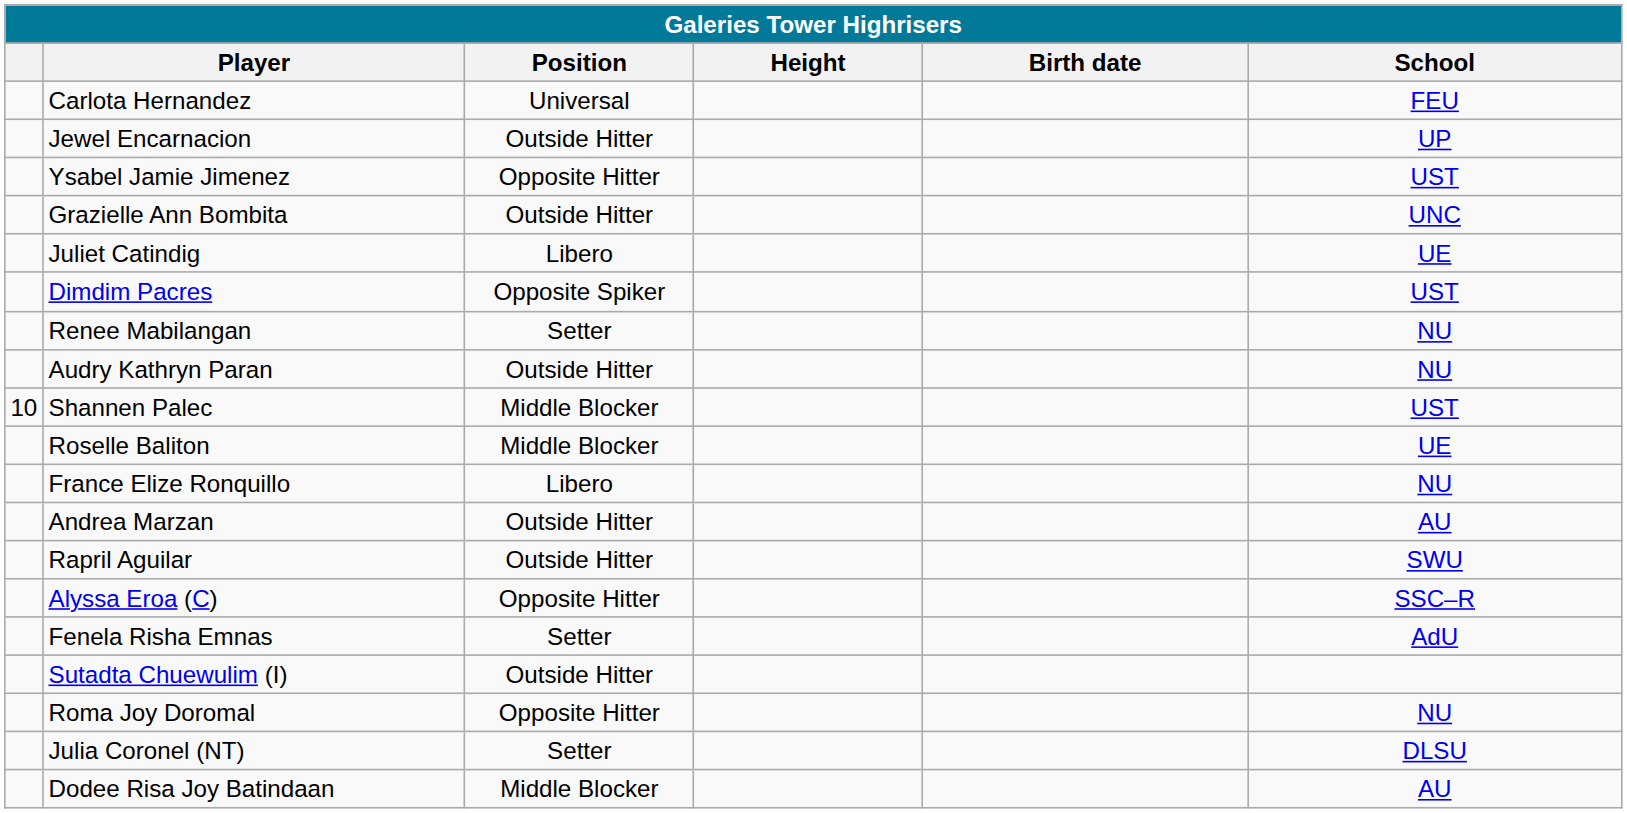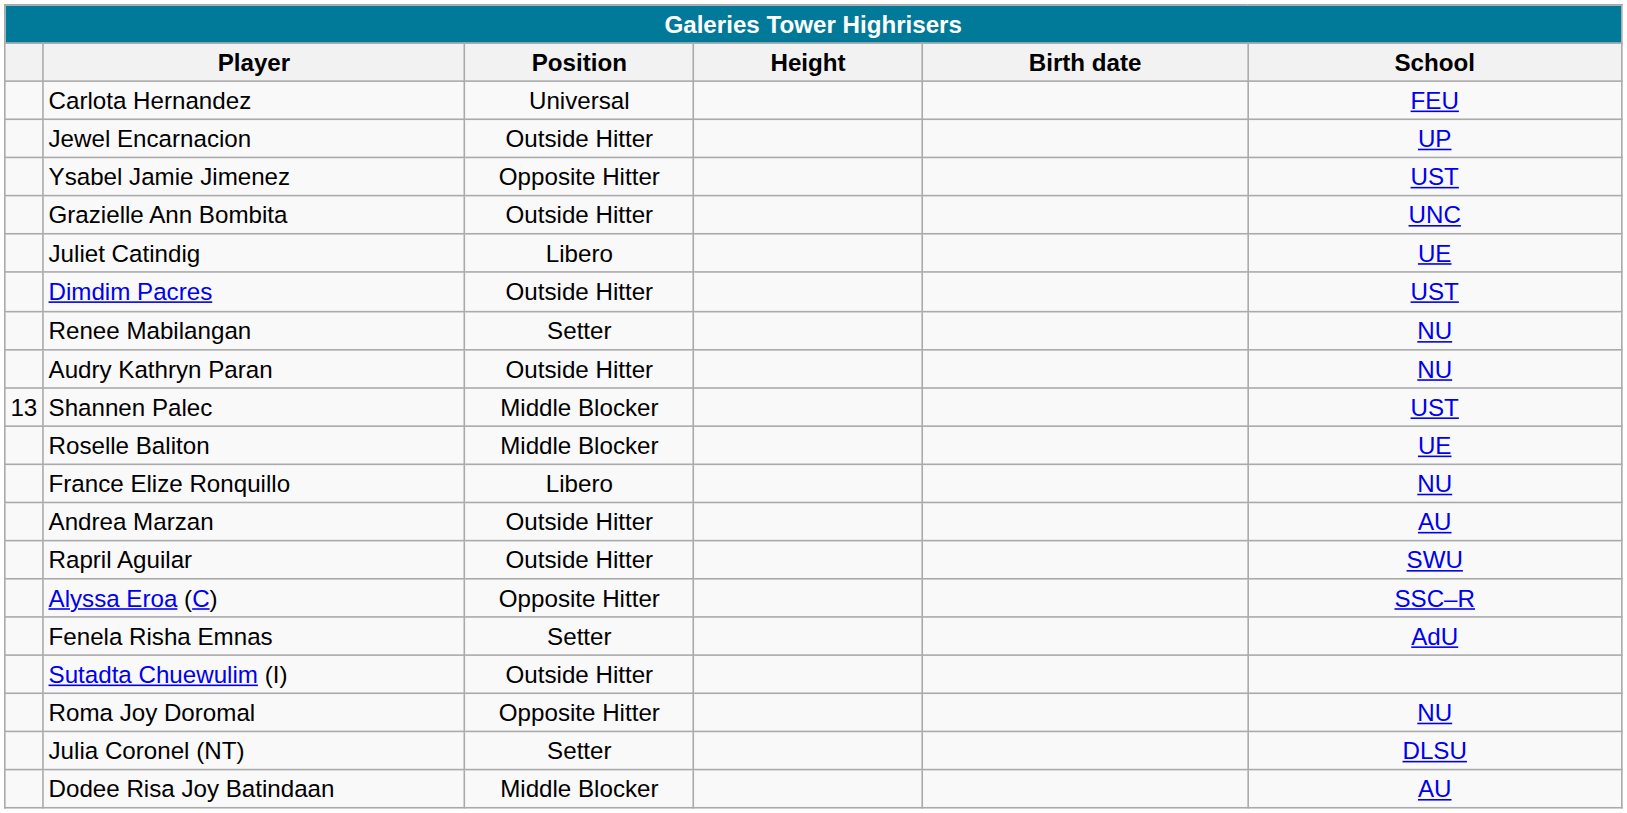 <table class="wikitable sortable" style="font-size:95%; text-align:left;">
 <tr>
 <th colspan="7" style= "background:#017A99; color:white; text-align: center"><strong>Galeries Tower Highrisers</strong></th>
 </tr>
 <tr style="background:#FFFFFF;">
 <th style= "align=center; width:1em;"></th>
 <th style= "align=center;width:17em;">Player</th>
 <th style= "align=center; width:9em;">Position</th>
 <th style= "align=center; width:9em;">Height</th>
 <th style= "align=center; width:13em;">Birth date</th>
 <th style= "align=center; width:15em;">School</th>
 </tr>
 <tr align=center>
 <td></td>
 <td align="left"> Carlota Hernandez</td>
 <td>Universal</td>
 <td></td>
 <td align=right></td>
 <td><a href='#'>FEU</a></td>
 </tr>
 <tr align=center>
 <td></td>
 <td align="left"> Jewel Encarnacion</td>
 <td>Outside Hitter</td>
 <td></td>
 <td align=right></td>
 <td><a href='#'>UP</a></td>
 </tr>
 <tr align=center>
 <td></td>
 <td align="left"> Ysabel Jamie Jimenez</td>
 <td>Opposite Hitter</td>
 <td></td>
 <td align=right></td>
 <td><a href='#'>UST</a></td>
 </tr>
 <tr align=center>
 <td></td>
 <td align="left"> Grazielle Ann Bombita</td>
 <td>Outside Hitter</td>
 <td></td>
 <td align=right></td>
 <td><a href='#'>UNC</a></td>
 </tr>
 <tr align=center>
 <td></td>
 <td align="left"> Juliet Catindig</td>
 <td>Libero</td>
 <td></td>
 <td align=right></td>
 <td><a href='#'>UE</a></td>
 </tr>
 <tr align=center>
 <td></td>
 <td align="left"> <a href='#'>Dimdim Pacres</a></td>
-<td>Opposite Spiker</td>
+<td>Outside Hitter</td>
 <td></td>
 <td align=right></td>
 <td><a href='#'>UST</a></td>
 </tr>
 <tr align=center>
 <td></td>
 <td align=left> Renee Mabilangan</td>
 <td>Setter</td>
 <td></td>
 <td align=right></td>
 <td><a href='#'>NU</a></td>
 </tr>
 <tr align=center>
 <td></td>
 <td align="left"> Audry Kathryn Paran</td>
 <td>Outside Hitter</td>
 <td></td>
 <td align=right></td>
 <td><a href='#'>NU</a></td>
 </tr>
 <tr align=center>
-<td>10</td>
+<td>13</td>
 <td align="left"> Shannen Palec</td>
 <td>Middle Blocker</td>
 <td></td>
 <td align=right></td>
 <td><a href='#'>UST</a></td>
 </tr>
 <tr align=center>
 <td></td>
 <td align="left"> Roselle Baliton</td>
 <td>Middle Blocker</td>
 <td></td>
 <td align=right></td>
 <td><a href='#'>UE</a></td>
 </tr>
 <tr align=center>
 <td></td>
 <td align=left> France Elize Ronquillo</td>
 <td>Libero</td>
 <td></td>
 <td align=right></td>
 <td><a href='#'>NU</a></td>
 </tr>
 <tr align=center>
 <td></td>
 <td align="left"> Andrea Marzan</td>
 <td>Outside Hitter</td>
 <td></td>
 <td align=right></td>
 <td><a href='#'>AU</a></td>
 </tr>
 <tr align=center>
 <td></td>
 <td align="left"> Rapril Aguilar</td>
 <td>Outside Hitter</td>
 <td></td>
 <td align=right></td>
 <td><a href='#'>SWU</a></td>
 </tr>
 <tr align=center>
 <td></td>
 <td align=left> <a href='#'>Alyssa Eroa</a> (<a href='#'>C</a>)</td>
 <td>Opposite Hitter</td>
 <td></td>
 <td align=right></td>
 <td><a href='#'>SSC–R</a></td>
 </tr>
 <tr align=center>
 <td></td>
 <td align="left"> Fenela Risha Emnas</td>
 <td>Setter</td>
 <td></td>
 <td align=right></td>
 <td><a href='#'>AdU</a></td>
 </tr>
 <tr align=center>
 <td></td>
 <td align="left"> <a href='#'>Sutadta Chuewulim</a> (I)</td>
 <td>Outside Hitter</td>
 <td></td>
 <td align=right></td>
 <td></td>
 </tr>
 <tr align=center>
 <td></td>
 <td align="left"> Roma Joy Doromal</td>
 <td>Opposite Hitter</td>
 <td></td>
 <td align=right></td>
 <td><a href='#'>NU</a></td>
 </tr>
 <tr align=center>
 <td></td>
 <td align=left> Julia Coronel (NT)</td>
 <td>Setter</td>
 <td></td>
 <td align=right></td>
 <td><a href='#'>DLSU</a></td>
 </tr>
 <tr align=center>
 <td></td>
 <td align="left"> Dodee Risa Joy Batindaan</td>
 <td>Middle Blocker</td>
 <td></td>
 <td></td>
 <td><a href='#'>AU</a></td>
 </tr>
 </table>
